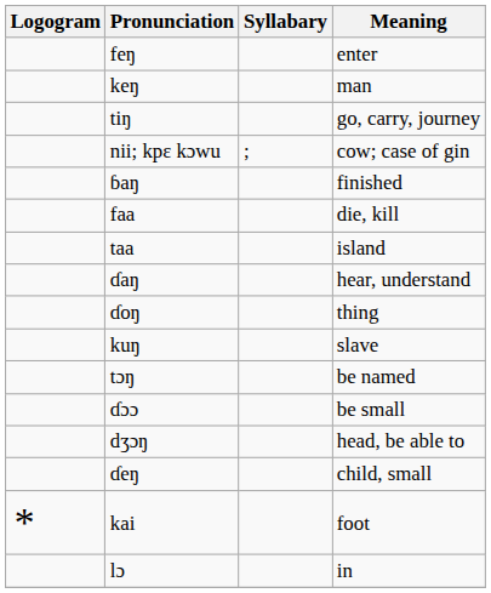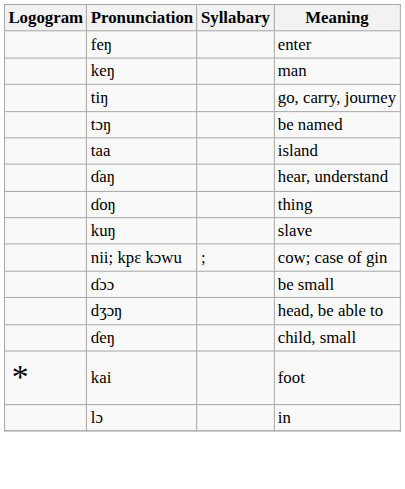 <table class="wikitable">
 <tr valign=top>
 <th>Logogram</th>
 <th>Pronunciation</th>
 <th>Syllabary</th>
 <th>Meaning</th>
 </tr>
 <tr>
 <td style="font-size:2em"></td>
 <td>feŋ</td>
 <td></td>
 <td>enter</td>
 </tr>
 <tr>
 <td style="font-size:2em"></td>
 <td>keŋ</td>
 <td></td>
 <td>man</td>
 </tr>
 <tr>
 <td style="font-size:2em"></td>
 <td>tiŋ</td>
 <td></td>
 <td>go, carry, journey</td>
 </tr>
 <tr>
 <td style="font-size:2em"></td>
-<td>nii; kpɛ kɔwu</td>
-<td>; </td>
-<td>cow; case of gin</td>
-</tr>
-<tr>
-<td style="font-size:2em"></td>
-<td>ɓaŋ</td>
+<td>tɔŋ</td>
 <td></td>
-<td>finished</td>
-</tr>
-<tr>
-<td style="font-size:2em"></td>
-<td>faa</td>
-<td></td>
-<td>die, kill</td>
+<td>be named</td>
 </tr>
 <tr>
 <td style="font-size:2em"></td>
 <td>taa</td>
 <td></td>
 <td>island</td>
 </tr>
 <tr>
 <td style="font-size:2em"></td>
 <td>ɗaŋ</td>
 <td></td>
 <td>hear, understand</td>
 </tr>
 <tr>
 <td style="font-size:2em"></td>
 <td>ɗoŋ</td>
 <td></td>
 <td>thing</td>
 </tr>
 <tr>
 <td style="font-size:2em"></td>
 <td>kuŋ</td>
 <td></td>
 <td>slave</td>
 </tr>
 <tr>
 <td style="font-size:2em"></td>
-<td>tɔŋ</td>
-<td></td>
-<td>be named</td>
+<td>nii; kpɛ kɔwu</td>
+<td>; </td>
+<td>cow; case of gin</td>
 </tr>
 <tr>
 <td style="font-size:2em"></td>
 <td>ɗɔɔ</td>
 <td></td>
 <td>be small</td>
 </tr>
 <tr>
 <td style="font-size:2em"></td>
 <td>dʒɔŋ</td>
 <td></td>
 <td>head, be able to</td>
 </tr>
 <tr>
 <td style="font-size:2em"><span></span></td>
 <td>ɗeŋ</td>
 <td></td>
 <td>child, small</td>
 </tr>
 <tr>
 <td style="font-size:2em">*</td>
 <td>kai</td>
 <td></td>
 <td>foot</td>
 </tr>
 <tr>
 <td style="font-size:2em"><span></span></td>
 <td>lɔ</td>
 <td></td>
 <td>in</td>
 </tr>
 <tr>
 </tr>
 </table>
